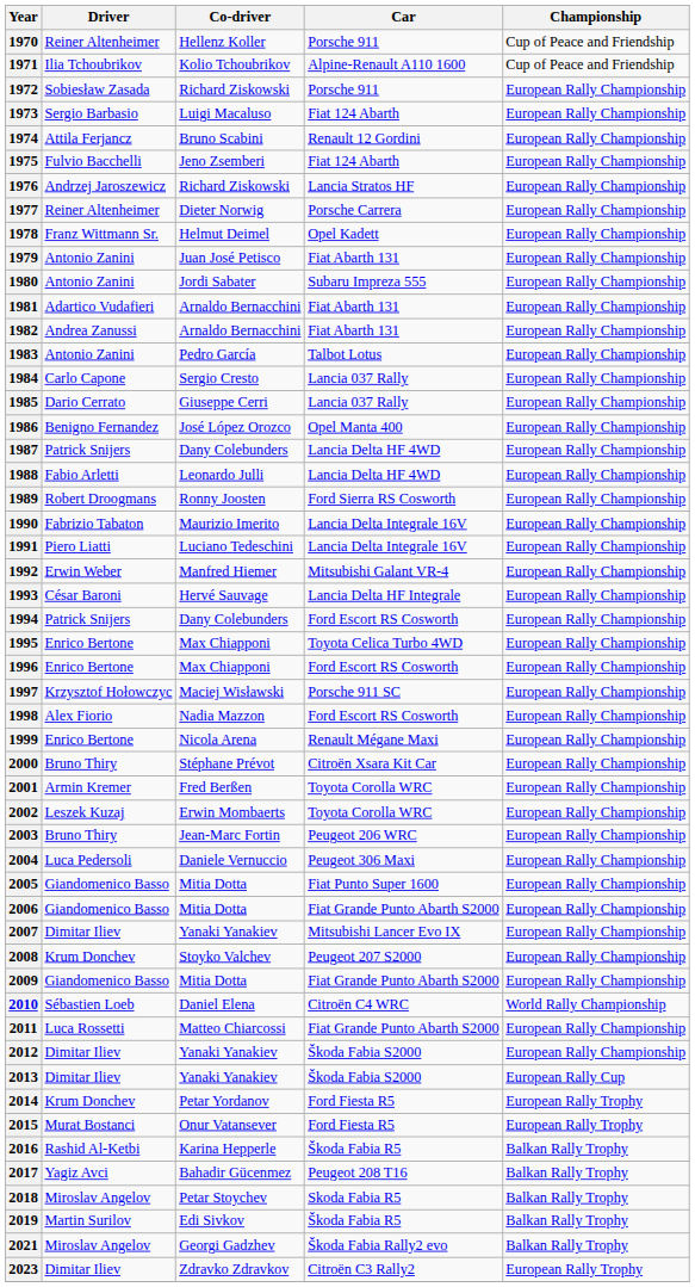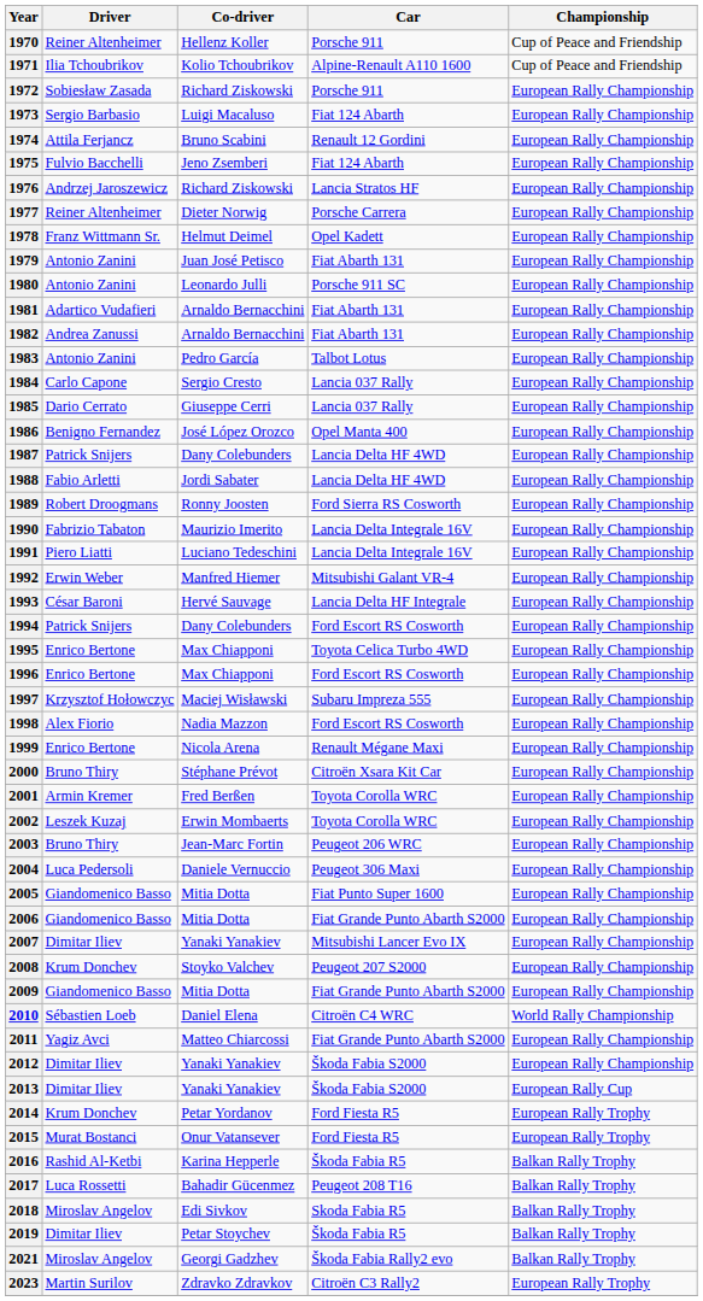 <table class="wikitable" style="font-size:90%;">
 <tr>
 <th>Year</th>
 <th>Driver</th>
 <th>Co-driver</th>
 <th>Car</th>
 <th>Championship</th>
 </tr>
 <tr>
 <th>1970</th>
 <td> <a href='#'>Reiner Altenheimer</a></td>
 <td> <a href='#'>Hellenz Koller</a></td>
 <td><a href='#'>Porsche 911</a></td>
 <td>Cup of Peace and Friendship</td>
 </tr>
 <tr>
 <th>1971</th>
 <td> <a href='#'>Ilia Tchoubrikov</a></td>
 <td> <a href='#'>Kolio Tchoubrikov</a></td>
 <td><a href='#'>Alpine-Renault A110 1600</a></td>
 <td>Cup of Peace and Friendship</td>
 </tr>
 <tr>
 <th>1972</th>
 <td> <a href='#'>Sobiesław Zasada</a></td>
 <td> <a href='#'>Richard Ziskowski</a></td>
 <td><a href='#'>Porsche 911</a></td>
 <td><a href='#'>European Rally Championship</a></td>
 </tr>
 <tr>
 <th>1973</th>
 <td> <a href='#'>Sergio Barbasio</a></td>
 <td> <a href='#'>Luigi Macaluso</a></td>
 <td><a href='#'>Fiat 124 Abarth</a></td>
 <td><a href='#'>European Rally Championship</a></td>
 </tr>
 <tr>
 <th>1974</th>
 <td> <a href='#'>Attila Ferjancz</a></td>
 <td> <a href='#'>Bruno Scabini</a></td>
 <td><a href='#'>Renault 12 Gordini</a></td>
 <td><a href='#'>European Rally Championship</a></td>
 </tr>
 <tr>
 <th>1975</th>
 <td> <a href='#'>Fulvio Bacchelli</a></td>
 <td> <a href='#'>Jeno Zsemberi</a></td>
 <td><a href='#'>Fiat 124 Abarth</a></td>
 <td><a href='#'>European Rally Championship</a></td>
 </tr>
 <tr>
 <th>1976</th>
 <td> <a href='#'>Andrzej Jaroszewicz</a></td>
 <td> <a href='#'>Richard Ziskowski</a></td>
 <td><a href='#'>Lancia Stratos HF</a></td>
 <td><a href='#'>European Rally Championship</a></td>
 </tr>
 <tr>
 <th>1977</th>
 <td> <a href='#'>Reiner Altenheimer</a></td>
 <td> <a href='#'>Dieter Norwig</a></td>
 <td><a href='#'>Porsche Carrera</a></td>
 <td><a href='#'>European Rally Championship</a></td>
 </tr>
 <tr>
 <th>1978</th>
 <td> <a href='#'>Franz Wittmann Sr.</a></td>
 <td> <a href='#'>Helmut Deimel</a></td>
 <td><a href='#'>Opel Kadett</a></td>
 <td><a href='#'>European Rally Championship</a></td>
 </tr>
 <tr>
 <th>1979</th>
 <td> <a href='#'>Antonio Zanini</a></td>
 <td> <a href='#'>Juan José Petisco</a></td>
 <td><a href='#'>Fiat Abarth 131</a></td>
 <td><a href='#'>European Rally Championship</a></td>
 </tr>
 <tr>
 <th>1980</th>
 <td> <a href='#'>Antonio Zanini</a></td>
-<td> <a href='#'>Jordi Sabater</a></td>
-<td><a href='#'>Subaru Impreza 555</a></td>
+<td> <a href='#'>Leonardo Julli</a></td>
+<td><a href='#'>Porsche 911 SC</a></td>
 <td><a href='#'>European Rally Championship</a></td>
 </tr>
 <tr>
 <th>1981</th>
 <td> <a href='#'>Adartico Vudafieri</a></td>
 <td> <a href='#'>Arnaldo Bernacchini</a></td>
 <td><a href='#'>Fiat Abarth 131</a></td>
 <td><a href='#'>European Rally Championship</a></td>
 </tr>
 <tr>
 <th>1982</th>
 <td> <a href='#'>Andrea Zanussi</a></td>
 <td> <a href='#'>Arnaldo Bernacchini</a></td>
 <td><a href='#'>Fiat Abarth 131</a></td>
 <td><a href='#'>European Rally Championship</a></td>
 </tr>
 <tr>
 <th>1983</th>
 <td> <a href='#'>Antonio Zanini</a></td>
 <td> <a href='#'>Pedro García</a></td>
 <td><a href='#'>Talbot Lotus</a></td>
 <td><a href='#'>European Rally Championship</a></td>
 </tr>
 <tr>
 <th>1984</th>
 <td> <a href='#'>Carlo Capone</a></td>
 <td> <a href='#'>Sergio Cresto</a></td>
 <td><a href='#'>Lancia 037 Rally</a></td>
 <td><a href='#'>European Rally Championship</a></td>
 </tr>
 <tr>
 <th>1985</th>
 <td> <a href='#'>Dario Cerrato</a></td>
 <td> <a href='#'>Giuseppe Cerri</a></td>
 <td><a href='#'>Lancia 037 Rally</a></td>
 <td><a href='#'>European Rally Championship</a></td>
 </tr>
 <tr>
 <th>1986</th>
 <td> <a href='#'>Benigno Fernandez</a></td>
 <td> <a href='#'>José López Orozco</a></td>
 <td><a href='#'>Opel Manta 400</a></td>
 <td><a href='#'>European Rally Championship</a></td>
 </tr>
 <tr>
 <th>1987</th>
 <td> <a href='#'>Patrick Snijers</a></td>
 <td> <a href='#'>Dany Colebunders</a></td>
 <td><a href='#'>Lancia Delta HF 4WD</a></td>
 <td><a href='#'>European Rally Championship</a></td>
 </tr>
 <tr>
 <th>1988</th>
 <td> <a href='#'>Fabio Arletti</a></td>
-<td> <a href='#'>Leonardo Julli</a></td>
+<td> <a href='#'>Jordi Sabater</a></td>
 <td><a href='#'>Lancia Delta HF 4WD</a></td>
 <td><a href='#'>European Rally Championship</a></td>
 </tr>
 <tr>
 <th>1989</th>
 <td> <a href='#'>Robert Droogmans</a></td>
 <td> <a href='#'>Ronny Joosten</a></td>
 <td><a href='#'>Ford Sierra RS Cosworth</a></td>
 <td><a href='#'>European Rally Championship</a></td>
 </tr>
 <tr>
 <th>1990</th>
 <td> <a href='#'>Fabrizio Tabaton</a></td>
 <td> <a href='#'>Maurizio Imerito</a></td>
 <td><a href='#'>Lancia Delta Integrale 16V</a></td>
 <td><a href='#'>European Rally Championship</a></td>
 </tr>
 <tr>
 <th>1991</th>
 <td> <a href='#'>Piero Liatti</a></td>
 <td> <a href='#'>Luciano Tedeschini</a></td>
 <td><a href='#'>Lancia Delta Integrale 16V</a></td>
 <td><a href='#'>European Rally Championship</a></td>
 </tr>
 <tr>
 <th>1992</th>
 <td> <a href='#'>Erwin Weber</a></td>
 <td> <a href='#'>Manfred Hiemer</a></td>
 <td><a href='#'>Mitsubishi Galant VR-4</a></td>
 <td><a href='#'>European Rally Championship</a></td>
 </tr>
 <tr>
 <th>1993</th>
 <td> <a href='#'>César Baroni</a></td>
 <td> <a href='#'>Hervé Sauvage</a></td>
 <td><a href='#'>Lancia Delta HF Integrale</a></td>
 <td><a href='#'>European Rally Championship</a></td>
 </tr>
 <tr>
 <th>1994</th>
 <td> <a href='#'>Patrick Snijers</a></td>
 <td> <a href='#'>Dany Colebunders</a></td>
 <td><a href='#'>Ford Escort RS Cosworth</a></td>
 <td><a href='#'>European Rally Championship</a></td>
 </tr>
 <tr>
 <th>1995</th>
 <td> <a href='#'>Enrico Bertone</a></td>
 <td> <a href='#'>Max Chiapponi</a></td>
 <td><a href='#'>Toyota Celica Turbo 4WD</a></td>
 <td><a href='#'>European Rally Championship</a></td>
 </tr>
 <tr>
 <th>1996</th>
 <td> <a href='#'>Enrico Bertone</a></td>
 <td> <a href='#'>Max Chiapponi</a></td>
 <td><a href='#'>Ford Escort RS Cosworth</a></td>
 <td><a href='#'>European Rally Championship</a></td>
 </tr>
 <tr>
 <th>1997</th>
 <td> <a href='#'>Krzysztof Hołowczyc</a></td>
 <td> <a href='#'>Maciej Wisławski</a></td>
-<td><a href='#'>Porsche 911 SC</a></td>
+<td><a href='#'>Subaru Impreza 555</a></td>
 <td><a href='#'>European Rally Championship</a></td>
 </tr>
 <tr>
 <th>1998</th>
 <td> <a href='#'>Alex Fiorio</a></td>
 <td> <a href='#'>Nadia Mazzon</a></td>
 <td><a href='#'>Ford Escort RS Cosworth</a></td>
 <td><a href='#'>European Rally Championship</a></td>
 </tr>
 <tr>
 <th>1999</th>
 <td> <a href='#'>Enrico Bertone</a></td>
 <td> <a href='#'>Nicola Arena</a></td>
 <td><a href='#'>Renault Mégane Maxi</a></td>
 <td><a href='#'>European Rally Championship</a></td>
 </tr>
 <tr>
 <th>2000</th>
 <td> <a href='#'>Bruno Thiry</a></td>
 <td> <a href='#'>Stéphane Prévot</a></td>
 <td><a href='#'>Citroën Xsara Kit Car</a></td>
 <td><a href='#'>European Rally Championship</a></td>
 </tr>
 <tr>
 <th>2001</th>
 <td> <a href='#'>Armin Kremer</a></td>
 <td> <a href='#'>Fred Berßen</a></td>
 <td><a href='#'>Toyota Corolla WRC</a></td>
 <td><a href='#'>European Rally Championship</a></td>
 </tr>
 <tr>
 <th>2002</th>
 <td> <a href='#'>Leszek Kuzaj</a></td>
 <td> <a href='#'>Erwin Mombaerts</a></td>
 <td><a href='#'>Toyota Corolla WRC</a></td>
 <td><a href='#'>European Rally Championship</a></td>
 </tr>
 <tr>
 <th>2003</th>
 <td> <a href='#'>Bruno Thiry</a></td>
 <td> <a href='#'>Jean-Marc Fortin</a></td>
 <td><a href='#'>Peugeot 206 WRC</a></td>
 <td><a href='#'>European Rally Championship</a></td>
 </tr>
 <tr>
 <th>2004</th>
 <td> <a href='#'>Luca Pedersoli</a></td>
 <td> <a href='#'>Daniele Vernuccio</a></td>
 <td><a href='#'>Peugeot 306 Maxi</a></td>
 <td><a href='#'>European Rally Championship</a></td>
 </tr>
 <tr>
 <th>2005</th>
 <td> <a href='#'>Giandomenico Basso</a></td>
 <td> <a href='#'>Mitia Dotta</a></td>
 <td><a href='#'>Fiat Punto Super 1600</a></td>
 <td><a href='#'>European Rally Championship</a></td>
 </tr>
 <tr>
 <th>2006</th>
 <td> <a href='#'>Giandomenico Basso</a></td>
 <td> <a href='#'>Mitia Dotta</a></td>
 <td><a href='#'>Fiat Grande Punto Abarth S2000</a></td>
 <td><a href='#'>European Rally Championship</a></td>
 </tr>
 <tr>
 <th>2007</th>
 <td> <a href='#'>Dimitar Iliev</a></td>
 <td> <a href='#'>Yanaki Yanakiev</a></td>
 <td><a href='#'>Mitsubishi Lancer Evo IX</a></td>
 <td><a href='#'>European Rally Championship</a></td>
 </tr>
 <tr>
 <th>2008</th>
 <td> <a href='#'>Krum Donchev</a></td>
 <td> <a href='#'>Stoyko Valchev</a></td>
 <td><a href='#'>Peugeot 207 S2000</a></td>
 <td><a href='#'>European Rally Championship</a></td>
 </tr>
 <tr>
 <th>2009</th>
 <td> <a href='#'>Giandomenico Basso</a></td>
 <td> <a href='#'>Mitia Dotta</a></td>
 <td><a href='#'>Fiat Grande Punto Abarth S2000</a></td>
 <td><a href='#'>European Rally Championship</a></td>
 </tr>
 <tr>
 <th><a href='#'>2010</a></th>
 <td> <a href='#'>Sébastien Loeb</a></td>
 <td> <a href='#'>Daniel Elena</a></td>
 <td><a href='#'>Citroën C4 WRC</a></td>
 <td><a href='#'>World Rally Championship</a></td>
 </tr>
 <tr>
 <th>2011</th>
-<td> <a href='#'>Luca Rossetti</a></td>
+<td> <a href='#'>Yagiz Avci</a></td>
 <td> <a href='#'>Matteo Chiarcossi</a></td>
 <td><a href='#'>Fiat Grande Punto Abarth S2000</a></td>
 <td><a href='#'>European Rally Championship</a></td>
 </tr>
 <tr>
 <th>2012</th>
 <td> <a href='#'>Dimitar Iliev</a></td>
 <td> <a href='#'>Yanaki Yanakiev</a></td>
 <td><a href='#'>Škoda Fabia S2000</a></td>
 <td><a href='#'>European Rally Championship</a></td>
 </tr>
 <tr>
 <th>2013</th>
 <td> <a href='#'>Dimitar Iliev</a></td>
 <td> <a href='#'>Yanaki Yanakiev</a></td>
 <td><a href='#'>Škoda Fabia S2000</a></td>
 <td><a href='#'>European Rally Cup</a></td>
 </tr>
 <tr>
 <th>2014</th>
 <td> <a href='#'>Krum Donchev</a></td>
 <td> <a href='#'>Petar Yordanov</a></td>
 <td><a href='#'>Ford Fiesta R5</a></td>
 <td><a href='#'>European Rally Trophy</a></td>
 </tr>
 <tr>
 <th>2015</th>
 <td> <a href='#'>Murat Bostanci</a></td>
 <td> <a href='#'>Onur Vatansever</a></td>
 <td><a href='#'>Ford Fiesta R5</a></td>
 <td><a href='#'>European Rally Trophy</a></td>
 </tr>
 <tr>
 <th>2016</th>
 <td> <a href='#'>Rashid Al-Ketbi</a></td>
 <td> <a href='#'>Karina Hepperle</a></td>
 <td><a href='#'>Škoda Fabia R5</a></td>
 <td><a href='#'>Balkan Rally Trophy</a></td>
 </tr>
 <tr>
 <th>2017</th>
-<td> <a href='#'>Yagiz Avci</a></td>
+<td> <a href='#'>Luca Rossetti</a></td>
 <td> <a href='#'>Bahadir Gücenmez</a></td>
 <td><a href='#'>Peugeot 208 T16</a></td>
 <td><a href='#'>Balkan Rally Trophy</a></td>
 </tr>
 <tr>
 <th>2018</th>
 <td> <a href='#'>Miroslav Angelov</a></td>
-<td> <a href='#'>Petar Stoychev</a></td>
+<td> <a href='#'>Edi Sivkov</a></td>
 <td><a href='#'>Skoda Fabia R5</a></td>
 <td><a href='#'>Balkan Rally Trophy</a></td>
 </tr>
 <tr>
 <th>2019</th>
-<td> <a href='#'>Martin Surilov</a></td>
-<td> <a href='#'>Edi Sivkov</a></td>
+<td> <a href='#'>Dimitar Iliev</a></td>
+<td> <a href='#'>Petar Stoychev</a></td>
 <td><a href='#'>Škoda Fabia R5</a></td>
 <td><a href='#'>Balkan Rally Trophy</a></td>
 </tr>
 <tr>
 <th>2021</th>
 <td> <a href='#'>Miroslav Angelov</a></td>
 <td> <a href='#'>Georgi Gadzhev</a></td>
 <td><a href='#'>Škoda Fabia Rally2 evo</a></td>
 <td><a href='#'>Balkan Rally Trophy</a></td>
 </tr>
 <tr>
 <th>2023</th>
-<td> <a href='#'>Dimitar Iliev</a></td>
+<td> <a href='#'>Martin Surilov</a></td>
 <td> <a href='#'>Zdravko Zdravkov</a></td>
 <td><a href='#'>Citroën C3 Rally2</a></td>
 <td><a href='#'>European Rally Trophy</a></td>
 </tr>
 <tr>
 </tr>
 </table>
